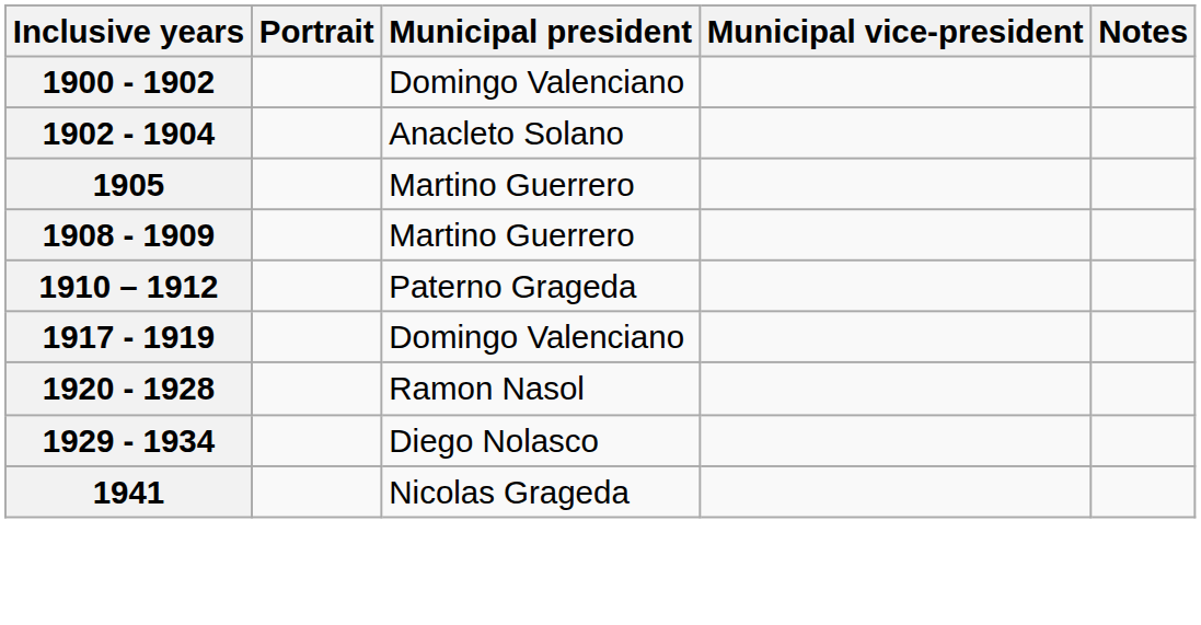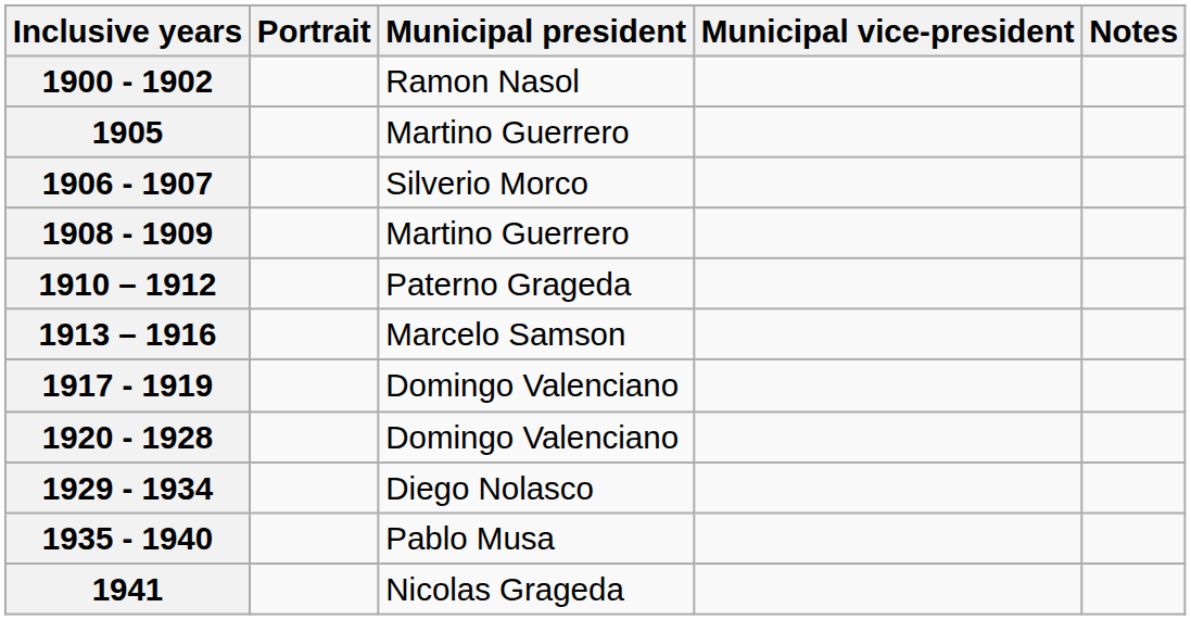 <table class="wikitable collapsible autocollapse" style="font-size:95%">
 <tr>
 <th scope="col">Inclusive years</th>
 <th scope="col">Portrait</th>
 <th scope="col">Municipal president</th>
 <th scope="col">Municipal vice-president</th>
 <th scope="col">Notes</th>
 </tr>
 <tr>
 <th scope="row">1900 - 1902</th>
 <td></td>
-<td>Domingo Valenciano</td>
-<td></td>
-<td></td>
-</tr>
-<tr>
-<th scope="row">1902 - 1904</th>
-<td></td>
-<td>Anacleto Solano</td>
+<td>Ramon Nasol</td>
 <td></td>
 <td></td>
 </tr>
 <tr>
 <th scope="row">1905</th>
 <td></td>
 <td>Martino Guerrero</td>
+<td></td>
+</tr>
+<tr>
+<th scope="row">1906 - 1907</th>
+<td></td>
+<td>Silverio Morco</td>
+<td></td>
 <td></td>
 </tr>
 <tr>
 <th scope="row">1908 - 1909</th>
 <td></td>
 <td>Martino Guerrero</td>
 <td></td>
 <td></td>
 </tr>
 <tr>
 <th scope="row">1910 – 1912</th>
 <td></td>
 <td>Paterno Grageda</td>
 <td></td>
 <td></td>
 </tr>
 <tr>
+<th scope="row">1913 – 1916</th>
+<td></td>
+<td>Marcelo Samson</td>
+<td></td>
+<td></td>
+</tr>
+<tr>
 <th scope="row">1917 - 1919</th>
 <td></td>
 <td>Domingo Valenciano</td>
 <td></td>
 <td></td>
 </tr>
 <tr>
 <th scope="row">1920 - 1928</th>
 <td></td>
-<td>Ramon Nasol</td>
+<td>Domingo Valenciano</td>
 <td></td>
 <td></td>
 </tr>
 <tr>
 <th scope="row">1929 - 1934</th>
 <td></td>
 <td>Diego Nolasco</td>
 <td></td>
 <td></td>
 </tr>
 <tr>
+<th scope="row">1935 - 1940</th>
+<td></td>
+<td>Pablo Musa</td>
+<td></td>
+<td></td>
+</tr>
+<tr>
 <th scope="row">1941</th>
 <td></td>
 <td>Nicolas Grageda</td>
 <td></td>
 <td></td>
 </tr>
 </table>
